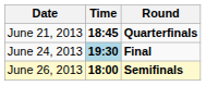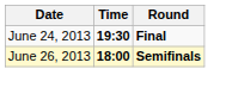 <table class="wikitable">
 <tr>
 <th>Date</th>
 <th>Time</th>
 <th>Round</th>
 </tr>
 <tr>
-<td>June 21, 2013</td>
-<td><strong>18:45</strong></td>
-<td><strong>Quarterfinals</strong></td>
-</tr>
-<tr>
 <td>June 24, 2013</td>
-<td style="background: lightblue;"><strong>19:30</strong></td>
+<td><strong>19:30</strong></td>
 <td><strong>Final</strong></td>
 </tr>
 <tr style=background:lemonchiffon>
 <td>June 26, 2013</td>
 <td><strong>18:00</strong></td>
 <td><strong>Semifinals</strong></td>
 </tr>
 </table>
